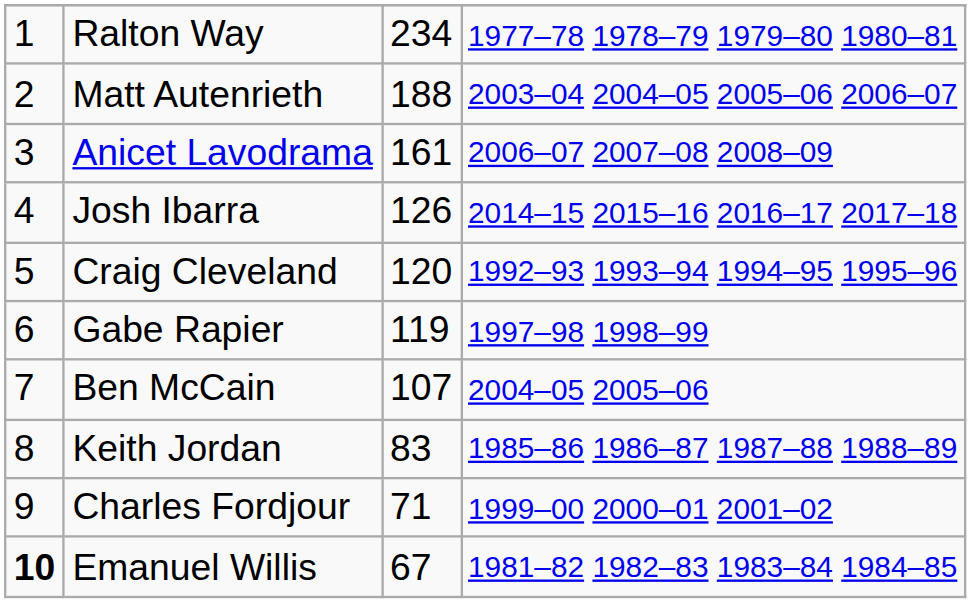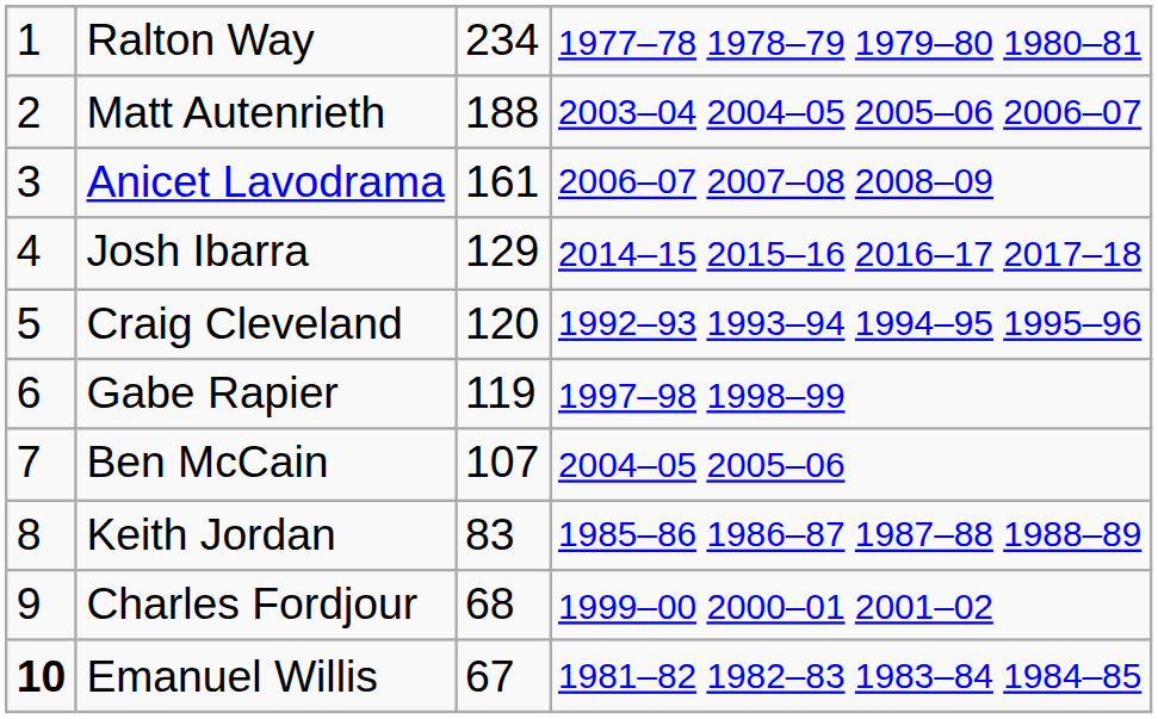 <table class="wikitable">
 <tr>
 </tr>
 <tr>
 <td>1</td>
 <td>Ralton Way</td>
 <td>234</td>
 <td style="font-size:80%;"><a href='#'>1977–78</a> <a href='#'>1978–79</a> <a href='#'>1979–80</a> <a href='#'>1980–81</a></td>
 </tr>
 <tr>
 <td>2</td>
 <td>Matt Autenrieth</td>
 <td>188</td>
 <td style="font-size:80%;"><a href='#'>2003–04</a> <a href='#'>2004–05</a> <a href='#'>2005–06</a> <a href='#'>2006–07</a></td>
 </tr>
 <tr>
 <td>3</td>
 <td><a href='#'>Anicet Lavodrama</a></td>
 <td>161</td>
 <td style="font-size:80%;"><a href='#'>2006–07</a> <a href='#'>2007–08</a> <a href='#'>2008–09</a></td>
 </tr>
 <tr>
 <td>4</td>
 <td>Josh Ibarra</td>
-<td>126</td>
+<td>129</td>
 <td style="font-size:80%;"><a href='#'>2014–15</a> <a href='#'>2015–16</a> <a href='#'>2016–17</a> <a href='#'>2017–18</a></td>
 </tr>
 <tr>
 <td>5</td>
 <td>Craig Cleveland</td>
 <td>120</td>
 <td style="font-size:80%;"><a href='#'>1992–93</a> <a href='#'>1993–94</a> <a href='#'>1994–95</a> <a href='#'>1995–96</a></td>
 </tr>
 <tr>
 <td>6</td>
 <td>Gabe Rapier</td>
 <td>119</td>
 <td style="font-size:80%;"><a href='#'>1997–98</a> <a href='#'>1998–99</a></td>
 </tr>
 <tr>
 <td>7</td>
 <td>Ben McCain</td>
 <td>107</td>
 <td style="font-size:80%;"><a href='#'>2004–05</a> <a href='#'>2005–06</a></td>
 </tr>
 <tr>
 <td>8</td>
 <td>Keith Jordan</td>
 <td>83</td>
 <td style="font-size:80%;"><a href='#'>1985–86</a> <a href='#'>1986–87</a> <a href='#'>1987–88</a> <a href='#'>1988–89</a></td>
 </tr>
 <tr>
 <td>9</td>
 <td>Charles Fordjour</td>
-<td>71</td>
+<td>68</td>
 <td style="font-size:80%;"><a href='#'>1999–00</a> <a href='#'>2000–01</a> <a href='#'>2001–02</a></td>
 </tr>
 <tr>
 <td><strong>10</strong></td>
 <td>Emanuel Willis</td>
 <td>67</td>
 <td style="font-size:80%;"><a href='#'>1981–82</a> <a href='#'>1982–83</a> <a href='#'>1983–84</a> <a href='#'>1984–85</a></td>
 </tr>
 </table>
